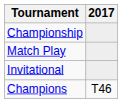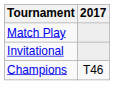 <table class="wikitable" style="text-align:center;">
 <tr>
 <th>Tournament</th>
 <th>2017</th>
-</tr>
-<tr>
-<td align="left"><a href='#'>Championship</a></td>
-<td style="background:#eeeeee;"></td>
 </tr>
 <tr>
 <td align="left"><a href='#'>Match Play</a></td>
 <td style="background:#eeeeee;"></td>
 </tr>
 <tr>
 <td align="left"><a href='#'>Invitational</a></td>
 <td style="background:#eeeeee;"></td>
 </tr>
 <tr>
 <td align="left"><a href='#'>Champions</a></td>
 <td>T46</td>
 </tr>
 </table>
